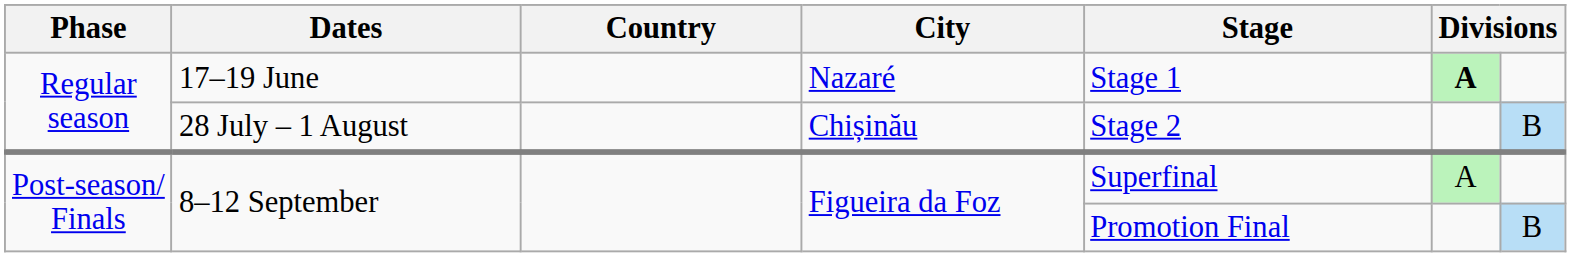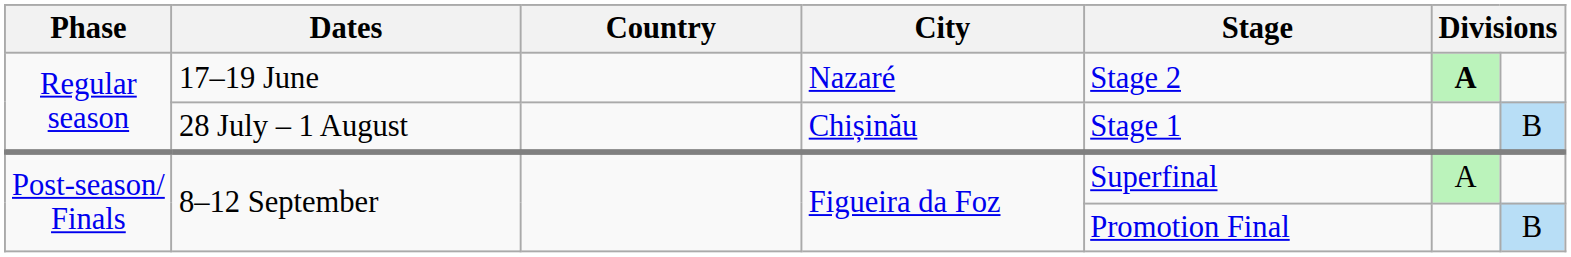 <table class="wikitable">
 <tr>
 <th>Phase</th>
 <th width="175">Dates</th>
 <th width="140">Country</th>
 <th width="140">City</th>
 <th width="175">Stage</th>
 <th colspan=2>Divisions</th>
 </tr>
 <tr>
 <td rowspan=2 align=center><a href='#'>Regular<br>season</a></td>
 <td>17–19 June</td>
 <td></td>
 <td><a href='#'>Nazaré</a></td>
-<td><a href='#'>Stage 1</a></td>
+<td><a href='#'>Stage 2</a></td>
 <td bgcolor=#bbf3bb align=center><strong>A</strong></td>
 <td></td>
 </tr>
 <tr style="border-bottom: 3px solid grey">
 <td>28 July – 1 August</td>
 <td></td>
 <td><a href='#'>Chișinău</a></td>
-<td><a href='#'>Stage 2</a></td>
+<td><a href='#'>Stage 1</a></td>
 <td></td>
 <td bgcolor=#b8def6 align=center>B</td>
 </tr>
 <tr>
 <td style="border-top: 3px solid grey" rowspan=2 align=center><a href='#'>Post-season/<br>Finals</a></td>
 <td rowspan=2>8–12 September</td>
 <td rowspan=2></td>
 <td rowspan=2><a href='#'>Figueira da Foz</a></td>
 <td><a href='#'>Superfinal</a></td>
 <td bgcolor=#bbf3bb align=center>A</td>
 <td></td>
 </tr>
 <tr>
 <td><a href='#'>Promotion Final</a></td>
 <td></td>
 <td bgcolor=#b8def6 align=center>B</td>
 </tr>
 </table>
